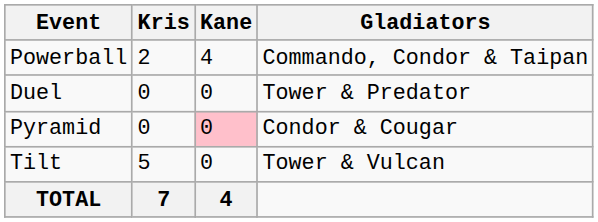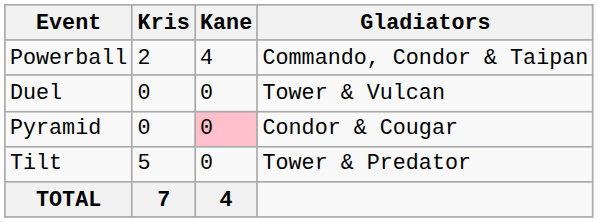 <table class="wikitable">
 <tr>
 <th>Event</th>
 <th>Kris</th>
 <th>Kane</th>
 <th>Gladiators</th>
 </tr>
 <tr>
 <td>Powerball</td>
 <td>2</td>
 <td>4</td>
 <td>Commando, Condor & Taipan</td>
 </tr>
 <tr>
 <td>Duel</td>
 <td>0</td>
 <td>0</td>
-<td>Tower & Predator</td>
+<td>Tower & Vulcan</td>
 </tr>
 <tr>
 <td>Pyramid</td>
 <td>0</td>
 <td style="background: pink;">0</td>
 <td>Condor & Cougar</td>
 </tr>
 <tr>
 <td>Tilt</td>
 <td>5</td>
 <td>0</td>
-<td>Tower & Vulcan</td>
+<td>Tower & Predator</td>
 </tr>
 <tr>
 <th>TOTAL</th>
 <th>7</th>
 <th>4</th>
 </tr>
 </table>
